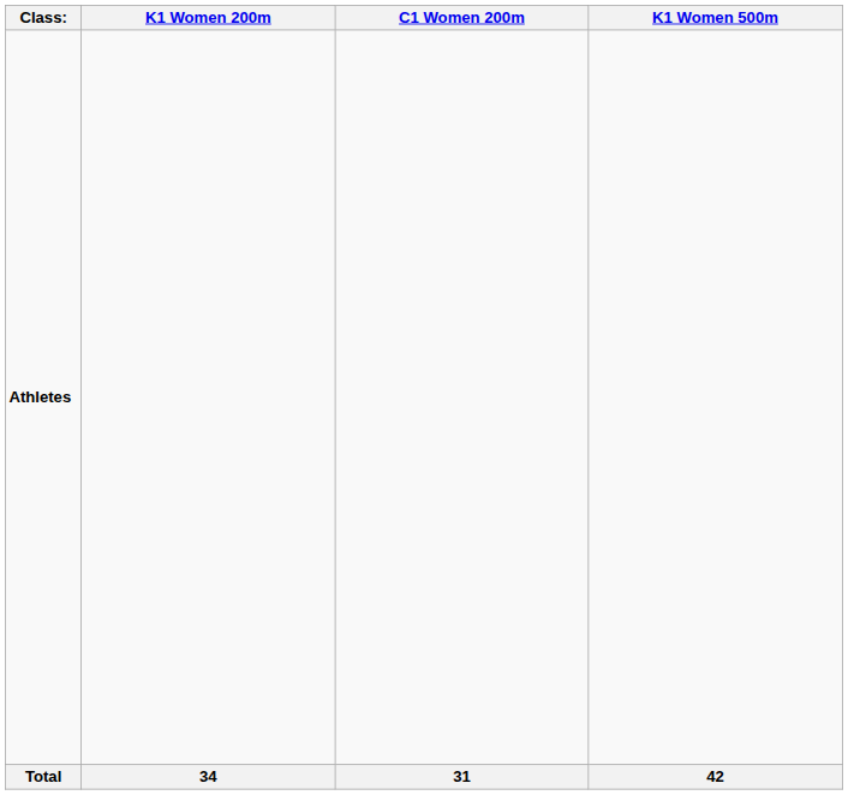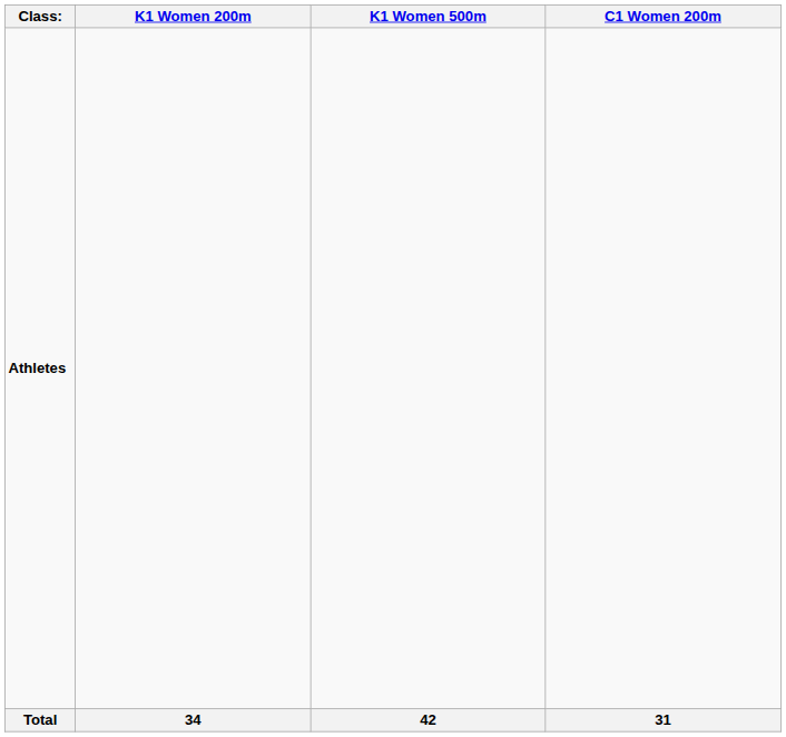 <table class="wikitable">
 <tr>
 <th width=70>Class:</th>
 <th width=250><a href='#'>K1 Women 200m</a></th>
+<th width=250><a href='#'>K1 Women 500m</a></th>
 <th width=250><a href='#'>C1 Women 200m</a></th>
-<th width=250><a href='#'>K1 Women 500m</a></th>
 </tr>
 <tr>
 <td><strong>Athletes</strong></td>
 <td><br><br><br><br><br><br><br><br><br><br><br><br><br><br><br><br><br><br><br><br><br><br><br><br><br><br><br><br><br><br><br><br><br></td>
+<td><br><br><br><br><br><br><br><br><br><br><br><br><br><br><br><br><br><br><br><br><br><br><br><br><br><br><br><br><br><br><br><br><br><br><br><br><br><br><br><br><br></td>
 <td><br><br><br><br><br><br><br><br><br><br><br><br><br><br><br><br><br><br><br><br><br><br><br><br><br><br><br><br><br><br></td>
-<td><br><br><br><br><br><br><br><br><br><br><br><br><br><br><br><br><br><br><br><br><br><br><br><br><br><br><br><br><br><br><br><br><br><br><br><br><br><br><br><br><br></td>
 </tr>
 <tr>
 <th>Total</th>
 <th>34</th>
+<th>42</th>
 <th>31</th>
-<th>42</th>
 </tr>
 </table>
